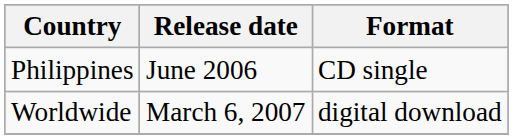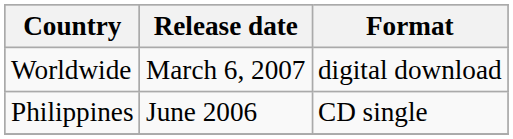 <table class=wikitable>
 <tr>
 <th>Country</th>
 <th>Release date</th>
 <th>Format</th>
 </tr>
 <tr>
+<td>Worldwide</td>
+<td>March 6, 2007</td>
+<td>digital download</td>
+</tr>
+<tr>
 <td>Philippines</td>
 <td>June 2006</td>
 <td>CD single</td>
 </tr>
 <tr>
-<td>Worldwide</td>
-<td>March 6, 2007</td>
-<td>digital download</td>
-</tr>
-<tr>
 </tr>
 </table>
